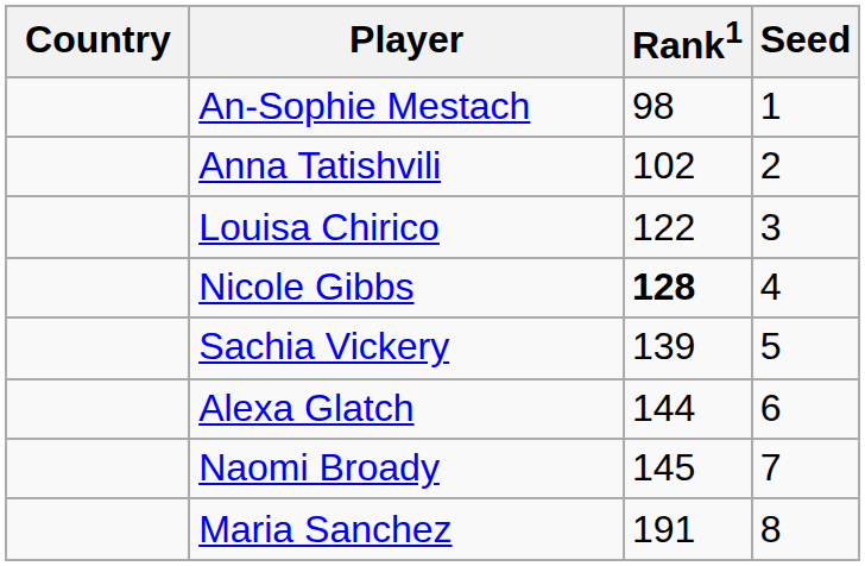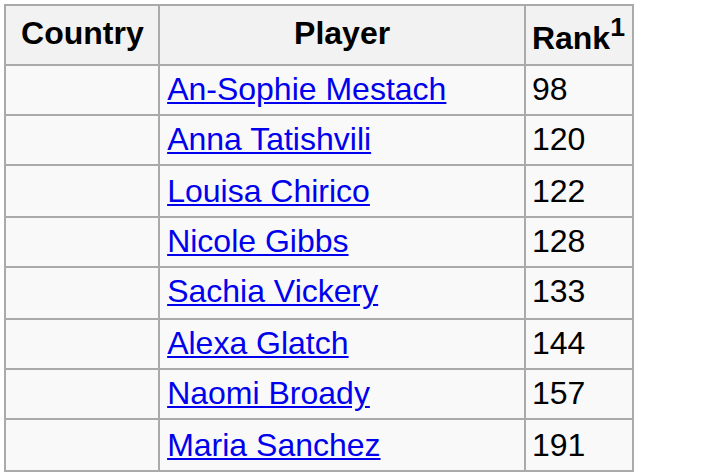 <table class="sortable wikitable">
 <tr>
 <th width="70">Country</th>
 <th width="175">Player</th>
 <th>Rank<sup>1</sup></th>
-<th>Seed</th>
 </tr>
 <tr>
 <td></td>
 <td><a href='#'>An-Sophie Mestach</a></td>
 <td>98</td>
-<td>1</td>
 </tr>
 <tr>
 <td></td>
 <td><a href='#'>Anna Tatishvili</a></td>
-<td>102</td>
-<td>2</td>
+<td>120</td>
 </tr>
 <tr>
 <td></td>
 <td><a href='#'>Louisa Chirico</a></td>
 <td>122</td>
-<td>3</td>
 </tr>
 <tr>
 <td></td>
 <td><a href='#'>Nicole Gibbs</a></td>
-<td><strong>128</strong></td>
-<td>4</td>
+<td>128</td>
 </tr>
 <tr>
 <td></td>
 <td><a href='#'>Sachia Vickery</a></td>
-<td>139</td>
-<td>5</td>
+<td>133</td>
 </tr>
 <tr>
 <td></td>
 <td><a href='#'>Alexa Glatch</a></td>
 <td>144</td>
-<td>6</td>
 </tr>
 <tr>
 <td></td>
 <td><a href='#'>Naomi Broady</a></td>
-<td>145</td>
-<td>7</td>
+<td>157</td>
 </tr>
 <tr>
 <td></td>
 <td><a href='#'>Maria Sanchez</a></td>
 <td>191</td>
-<td>8</td>
 </tr>
 </table>
